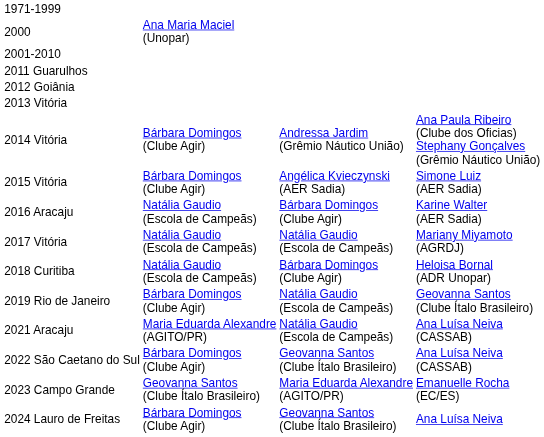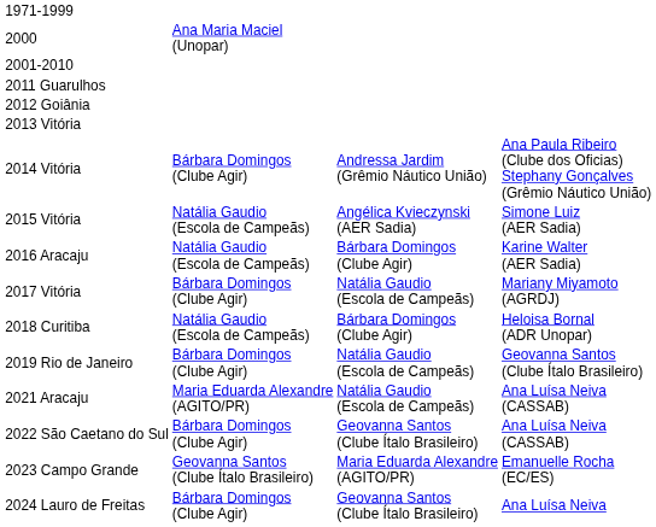 <table>
 <tr>
 <td>1971-1999</td>
 <td></td>
 <td></td>
 <td></td>
 </tr>
 <tr>
 <td>2000</td>
 <td><a href='#'>Ana Maria Maciel</a><br>(Unopar)</td>
 <td></td>
 <td></td>
 </tr>
 <tr>
 <td>2001-2010</td>
 <td></td>
 <td></td>
 <td></td>
 </tr>
 <tr>
 <td>2011 Guarulhos</td>
 <td></td>
 <td></td>
 <td></td>
 </tr>
 <tr>
 <td>2012 Goiânia</td>
 <td></td>
 <td></td>
 <td></td>
 </tr>
 <tr>
 <td>2013 Vitória</td>
 <td></td>
 <td></td>
 <td></td>
 </tr>
 <tr>
 <td>2014 Vitória</td>
 <td><a href='#'>Bárbara Domingos</a><br>(Clube Agir)</td>
 <td><a href='#'>Andressa Jardim</a><br>(Grêmio Náutico União)</td>
 <td><a href='#'>Ana Paula Ribeiro</a><br>(Clube dos Oficias)<br><a href='#'>Stephany Gonçalves</a><br>(Grêmio Náutico União)</td>
 </tr>
 <tr>
 <td>2015 Vitória</td>
-<td><a href='#'>Bárbara Domingos</a><br>(Clube Agir)</td>
+<td><a href='#'>Natália Gaudio</a><br>(Escola de Campeãs)</td>
 <td><a href='#'>Angélica Kvieczynski</a><br>(AER Sadia)</td>
 <td><a href='#'>Simone Luiz</a><br>(AER Sadia)</td>
 </tr>
 <tr>
 <td>2016 Aracaju</td>
 <td><a href='#'>Natália Gaudio</a><br>(Escola de Campeãs)</td>
 <td><a href='#'>Bárbara Domingos</a><br>(Clube Agir)</td>
 <td><a href='#'>Karine Walter</a><br>(AER Sadia)</td>
 </tr>
 <tr>
 <td>2017 Vitória</td>
-<td><a href='#'>Natália Gaudio</a><br>(Escola de Campeãs)</td>
+<td><a href='#'>Bárbara Domingos</a><br>(Clube Agir)</td>
 <td><a href='#'>Natália Gaudio</a><br>(Escola de Campeãs)</td>
 <td><a href='#'>Mariany Miyamoto</a><br>(AGRDJ)</td>
 </tr>
 <tr>
 <td>2018 Curitiba</td>
 <td><a href='#'>Natália Gaudio</a><br>(Escola de Campeãs)</td>
 <td><a href='#'>Bárbara Domingos</a><br>(Clube Agir)</td>
 <td><a href='#'>Heloisa Bornal</a><br>(ADR Unopar)</td>
 </tr>
 <tr>
 <td>2019 Rio de Janeiro</td>
 <td><a href='#'>Bárbara Domingos</a><br>(Clube Agir)</td>
 <td><a href='#'>Natália Gaudio</a><br>(Escola de Campeãs)</td>
 <td><a href='#'>Geovanna Santos</a><br>(Clube Ítalo Brasileiro)</td>
 </tr>
 <tr>
 <td>2021 Aracaju</td>
 <td><a href='#'>Maria Eduarda Alexandre</a><br> (AGITO/PR)</td>
 <td><a href='#'>Natália Gaudio</a><br>(Escola de Campeãs)</td>
 <td><a href='#'>Ana Luísa Neiva</a><br>(CASSAB)</td>
 </tr>
 <tr>
 <td>2022 São Caetano do Sul</td>
 <td><a href='#'>Bárbara Domingos</a><br>(Clube Agir)</td>
 <td><a href='#'>Geovanna Santos</a><br>(Clube Ítalo Brasileiro)</td>
 <td><a href='#'>Ana Luísa Neiva</a><br>(CASSAB)</td>
 </tr>
 <tr>
 <td>2023 Campo Grande</td>
 <td><a href='#'>Geovanna Santos</a><br>(Clube Ítalo Brasileiro)</td>
 <td><a href='#'>Maria Eduarda Alexandre</a><br> (AGITO/PR)</td>
 <td><a href='#'>Emanuelle Rocha</a><br>(EC/ES)</td>
 </tr>
 <tr>
 <td>2024 Lauro de Freitas</td>
 <td><a href='#'>Bárbara Domingos</a><br>(Clube Agir)</td>
 <td><a href='#'>Geovanna Santos</a><br>(Clube Ítalo Brasileiro)</td>
 <td><a href='#'>Ana Luísa Neiva</a></td>
 </tr>
 <tr>
 </tr>
 </table>
